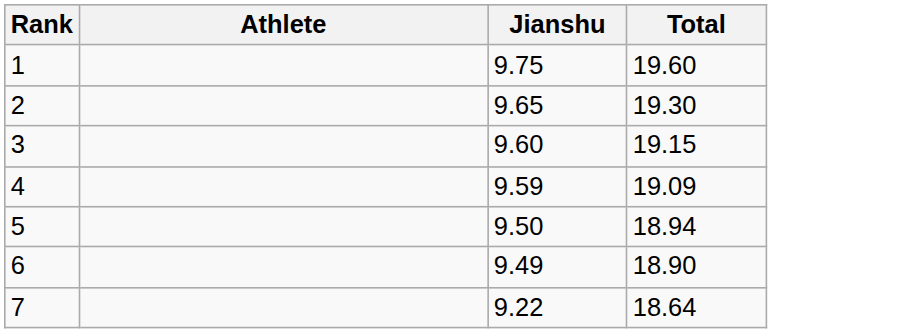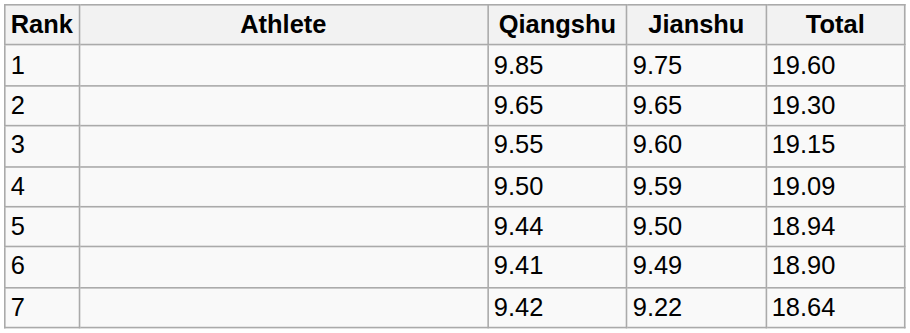 <table class="wikitable">
 <tr>
 <th width="20">Rank</th>
 <th width="250">Athlete</th>
+<th width="80">Qiangshu</th>
 <th width="80">Jianshu</th>
 <th width="80">Total</th>
 </tr>
 <tr>
 <td>1</td>
 <td align="left"></td>
+<td>9.85</td>
 <td>9.75</td>
 <td>19.60</td>
 </tr>
 <tr>
 <td>2</td>
 <td align="left"></td>
 <td>9.65</td>
+<td>9.65</td>
 <td>19.30</td>
 </tr>
 <tr>
 <td>3</td>
 <td align="left"></td>
+<td>9.55</td>
 <td>9.60</td>
 <td>19.15</td>
 </tr>
 <tr>
 <td>4</td>
 <td align="left"></td>
+<td>9.50</td>
 <td>9.59</td>
 <td>19.09</td>
 </tr>
 <tr>
 <td>5</td>
 <td align="left"></td>
+<td>9.44</td>
 <td>9.50</td>
 <td>18.94</td>
 </tr>
 <tr>
 <td>6</td>
 <td align="left"></td>
+<td>9.41</td>
 <td>9.49</td>
 <td>18.90</td>
 </tr>
 <tr>
 <td>7</td>
 <td align="left"></td>
+<td>9.42</td>
 <td>9.22</td>
 <td>18.64</td>
 </tr>
 </table>
